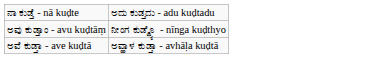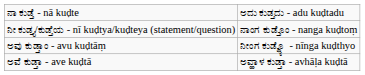 <table class="wikitable mw-collapsible mw-collapsed">
 <tr>
 <td>ನಾ ಕುಡ್ತೆ - nā kuḍte</td>
 <td>ಅದು ಕುಡ್ತದು - adu kuḍtadu</td>
+</tr>
+<tr>
+<td>ನೀ ಕುಡ್ತ್ಯ/ಕುಡ್ತೆಯ - nī kuḍtya/kuḍteya (statement/question)</td>
+<td>ನಾಂಗ ಕುಡ್ತೊಂ - nanga kuḍtoṃ</td>
 </tr>
 <tr>
 <td>ಅವು ಕುಡ್ತಾಂ - avu kuḍtāṃ</td>
 <td>ನೀಂಗ ಕುಡ್ಥ್ಯೊ - nīnga kuḍthyo</td>
 </tr>
 <tr>
 <td>ಅವೆ ಕುಡ್ತಾ - ave kuḍtā</td>
 <td>ಅವ್ಹಾಳ ಕುಡ್ತಾ - avhāḷa kuḍtā</td>
 </tr>
 </table>
